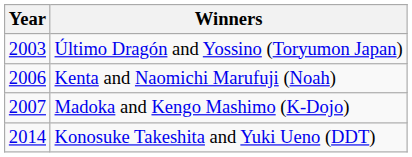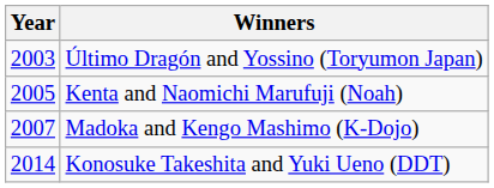 <table class="wikitable sortable">
 <tr>
 <th>Year</th>
 <th>Winners</th>
 </tr>
 <tr>
 <td><a href='#'>2003</a></td>
 <td><a href='#'>Último Dragón</a> and <a href='#'>Yossino</a> (<a href='#'>Toryumon Japan</a>)</td>
 </tr>
 <tr>
-<td><a href='#'>2006</a></td>
+<td><a href='#'>2005</a></td>
 <td><a href='#'>Kenta</a> and <a href='#'>Naomichi Marufuji</a> (<a href='#'>Noah</a>)</td>
 </tr>
 <tr>
 <td><a href='#'>2007</a></td>
 <td><a href='#'>Madoka</a> and <a href='#'>Kengo Mashimo</a> (<a href='#'>K-Dojo</a>)</td>
 </tr>
 <tr>
 <td><a href='#'>2014</a></td>
 <td><a href='#'>Konosuke Takeshita</a> and <a href='#'>Yuki Ueno</a> (<a href='#'>DDT</a>)</td>
 </tr>
 </table>
